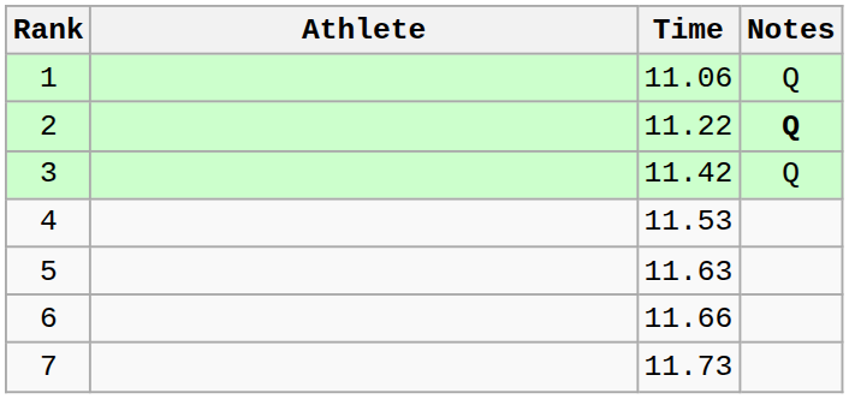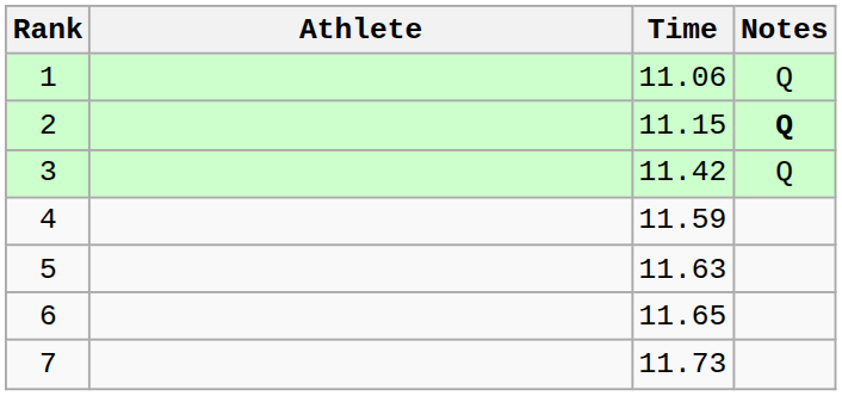 <table class="wikitable" style="text-align:center">
 <tr>
 <th>Rank</th>
 <th Style="width:18em">Athlete</th>
 <th>Time</th>
 <th>Notes</th>
 </tr>
 <tr style="background:#cfc">
 <td>1</td>
 <td style="text-align:left"></td>
 <td>11.06</td>
 <td>Q</td>
 </tr>
 <tr style="background:#cfc">
 <td>2</td>
 <td style="text-align:left"></td>
-<td>11.22</td>
+<td>11.15</td>
 <td><strong>Q</strong></td>
 </tr>
 <tr style="background:#cfc">
 <td>3</td>
 <td style="text-align:left"></td>
 <td>11.42</td>
 <td>Q</td>
 </tr>
 <tr>
 <td>4</td>
 <td style="text-align:left"></td>
-<td>11.53</td>
+<td>11.59</td>
 <td></td>
 </tr>
 <tr>
 <td>5</td>
 <td style="text-align:left"></td>
 <td>11.63</td>
 <td></td>
 </tr>
 <tr>
 <td>6</td>
 <td style="text-align:left"></td>
-<td>11.66</td>
+<td>11.65</td>
 <td></td>
 </tr>
 <tr>
 <td>7</td>
 <td style="text-align:left"></td>
 <td>11.73</td>
 <td></td>
 </tr>
 </table>
